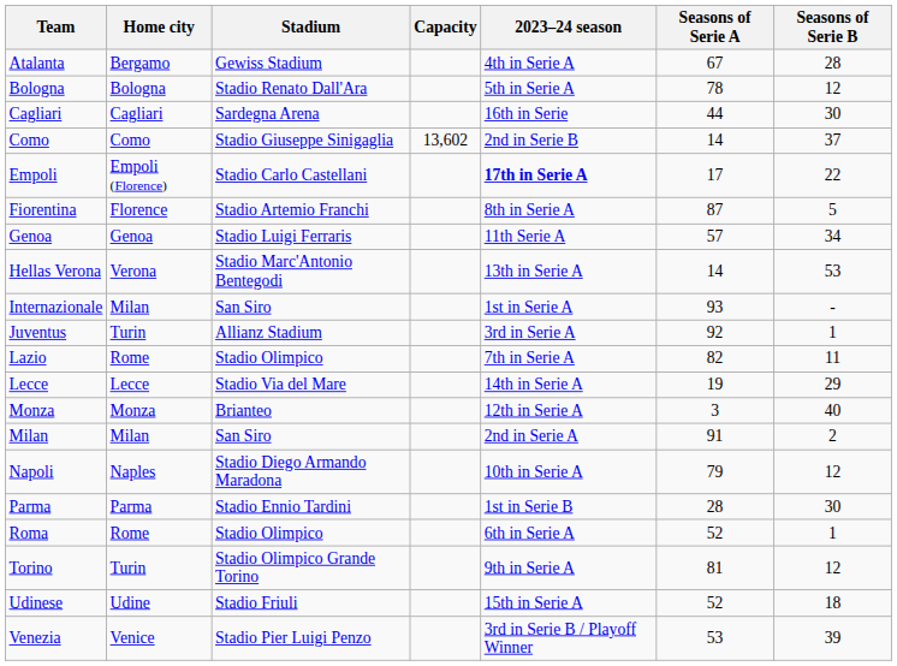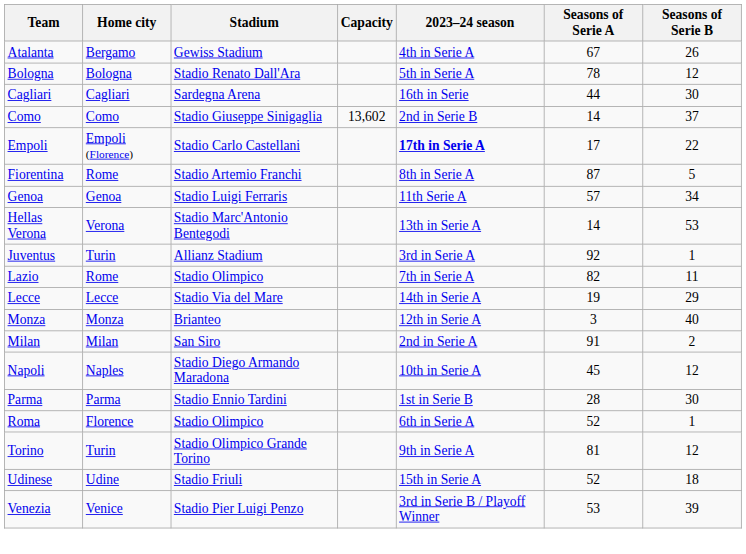 <table class="wikitable sortable">
 <tr>
 <th>Team</th>
 <th>Home city</th>
 <th>Stadium</th>
 <th>Capacity</th>
 <th>2023–24 season</th>
 <th>Seasons of Serie A</th>
 <th>Seasons of Serie B</th>
 </tr>
 <tr>
 <td><a href='#'>Atalanta</a></td>
 <td><a href='#'>Bergamo</a></td>
 <td><a href='#'>Gewiss Stadium</a></td>
 <td style="text-align:center;"></td>
 <td><a href='#'>4th in Serie A</a></td>
 <td style="text-align:center;">67</td>
-<td style="text-align:center;">28</td>
+<td style="text-align:center;">26</td>
 </tr>
 <tr>
 <td><a href='#'>Bologna</a></td>
 <td><a href='#'>Bologna</a></td>
 <td><a href='#'>Stadio Renato Dall'Ara</a></td>
 <td style="text-align:center;"></td>
 <td><a href='#'>5th in Serie A</a></td>
 <td style="text-align:center;">78</td>
 <td style="text-align:center;">12</td>
 </tr>
 <tr>
 <td><a href='#'>Cagliari</a></td>
 <td><a href='#'>Cagliari</a></td>
 <td><a href='#'>Sardegna Arena</a></td>
 <td style="text-align:center;"></td>
 <td><a href='#'>16th in Serie</a></td>
 <td style="text-align:center;">44</td>
 <td style="text-align:center;">30</td>
 </tr>
 <tr>
 <td><a href='#'>Como</a></td>
 <td><a href='#'>Como</a></td>
 <td><a href='#'>Stadio Giuseppe Sinigaglia</a></td>
 <td style="text-align:center;">13,602</td>
 <td><a href='#'>2nd in Serie B</a></td>
 <td style="text-align:center;">14</td>
 <td style="text-align:center;">37</td>
 </tr>
 <tr>
 <td><a href='#'>Empoli</a></td>
 <td><a href='#'>Empoli</a> <small>(<a href='#'>Florence</a>)</small></td>
 <td><a href='#'>Stadio Carlo Castellani</a></td>
 <td style="text-align:center;"></td>
 <td><strong><a href='#'>17th in Serie A</a></strong></td>
 <td style="text-align:center;">17</td>
 <td style="text-align:center;">22</td>
 </tr>
 <tr>
 <td><a href='#'>Fiorentina</a></td>
-<td><a href='#'>Florence</a></td>
+<td><a href='#'>Rome</a></td>
 <td><a href='#'>Stadio Artemio Franchi</a></td>
 <td style="text-align:center;"></td>
 <td><a href='#'>8th in Serie A</a></td>
 <td style="text-align:center;">87</td>
 <td style="text-align:center;">5</td>
 </tr>
 <tr>
 <td><a href='#'>Genoa</a></td>
 <td><a href='#'>Genoa</a></td>
 <td><a href='#'>Stadio Luigi Ferraris</a></td>
 <td style="text-align:center;"></td>
 <td><a href='#'>11th Serie A</a></td>
 <td style="text-align:center;">57</td>
 <td style="text-align:center;">34</td>
 </tr>
 <tr>
 <td><a href='#'>Hellas Verona</a></td>
 <td><a href='#'>Verona</a></td>
 <td><a href='#'>Stadio Marc'Antonio Bentegodi</a></td>
 <td style="text-align:center;"></td>
 <td><a href='#'>13th in Serie A</a></td>
 <td style="text-align:center;">14</td>
 <td style="text-align:center;">53</td>
-</tr>
-<tr>
-<td><a href='#'>Internazionale</a></td>
-<td><a href='#'>Milan</a></td>
-<td><a href='#'>San Siro</a></td>
-<td style="text-align:center;"></td>
-<td><a href='#'>1st in Serie A</a></td>
-<td style="text-align:center;">93</td>
-<td style="text-align:center;">-</td>
 </tr>
 <tr>
 <td><a href='#'>Juventus</a></td>
 <td><a href='#'>Turin</a></td>
 <td><a href='#'>Allianz Stadium</a></td>
 <td style="text-align:center;"></td>
 <td><a href='#'>3rd in Serie A</a></td>
 <td style="text-align:center;">92</td>
 <td style="text-align:center;">1</td>
 </tr>
 <tr>
 <td><a href='#'>Lazio</a></td>
 <td><a href='#'>Rome</a></td>
 <td><a href='#'>Stadio Olimpico</a></td>
 <td style="text-align:center;"></td>
 <td><a href='#'>7th in Serie A</a></td>
 <td style="text-align:center;">82</td>
 <td style="text-align:center;">11</td>
 </tr>
 <tr>
 <td><a href='#'>Lecce</a></td>
 <td><a href='#'>Lecce</a></td>
 <td><a href='#'>Stadio Via del Mare</a></td>
 <td style="text-align:center;"></td>
 <td><a href='#'>14th in Serie A</a></td>
 <td style="text-align:center;">19</td>
 <td style="text-align:center;">29</td>
 </tr>
 <tr>
 <td><a href='#'>Monza</a></td>
 <td><a href='#'>Monza</a></td>
 <td><a href='#'>Brianteo</a></td>
 <td style="text-align:center;"></td>
 <td><a href='#'>12th in Serie A</a></td>
 <td style="text-align:center;">3</td>
 <td style="text-align:center;">40</td>
 </tr>
 <tr>
 <td><a href='#'>Milan</a></td>
 <td><a href='#'>Milan</a></td>
 <td><a href='#'>San Siro</a></td>
 <td style="text-align:center;"></td>
 <td><a href='#'>2nd in Serie A</a></td>
 <td style="text-align:center;">91</td>
 <td style="text-align:center;">2</td>
 </tr>
 <tr>
 <td><a href='#'>Napoli</a></td>
 <td><a href='#'>Naples</a></td>
 <td><a href='#'>Stadio Diego Armando Maradona</a></td>
 <td style="text-align:center;"></td>
 <td><a href='#'>10th in Serie A</a></td>
-<td style="text-align:center;">79</td>
+<td style="text-align:center;">45</td>
 <td style="text-align:center;">12</td>
 </tr>
 <tr>
 <td><a href='#'>Parma</a></td>
 <td><a href='#'>Parma</a></td>
 <td><a href='#'>Stadio Ennio Tardini</a></td>
 <td style="text-align:center;"></td>
 <td><a href='#'>1st in Serie B</a></td>
 <td style="text-align:center;">28</td>
 <td style="text-align:center;">30</td>
 </tr>
 <tr>
 <td><a href='#'>Roma</a></td>
-<td><a href='#'>Rome</a></td>
+<td><a href='#'>Florence</a></td>
 <td><a href='#'>Stadio Olimpico</a></td>
 <td style="text-align:center;"></td>
 <td><a href='#'>6th in Serie A</a></td>
 <td style="text-align:center;">52</td>
 <td style="text-align:center;">1</td>
 </tr>
 <tr>
 <td><a href='#'>Torino</a></td>
 <td><a href='#'>Turin</a></td>
 <td><a href='#'>Stadio Olimpico Grande Torino</a></td>
 <td style="text-align:center;"></td>
 <td><a href='#'>9th in Serie A</a></td>
 <td style="text-align:center;">81</td>
 <td style="text-align:center;">12</td>
 </tr>
 <tr>
 <td><a href='#'>Udinese</a></td>
 <td><a href='#'>Udine</a></td>
 <td><a href='#'>Stadio Friuli</a></td>
 <td style="text-align:center;"></td>
 <td><a href='#'>15th in Serie A</a></td>
 <td style="text-align:center;">52</td>
 <td style="text-align:center;">18</td>
 </tr>
 <tr>
 <td><a href='#'>Venezia</a></td>
 <td><a href='#'>Venice</a></td>
 <td><a href='#'>Stadio Pier Luigi Penzo</a></td>
 <td style="text-align:center;"></td>
 <td><a href='#'>3rd in Serie B / Playoff Winner</a></td>
 <td style="text-align:center;">53</td>
 <td style="text-align:center;">39</td>
 </tr>
 </table>
